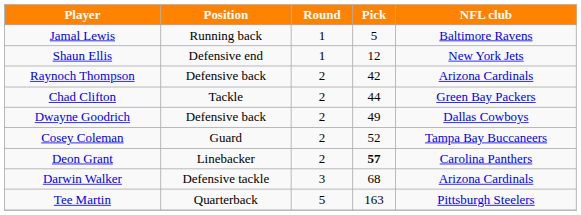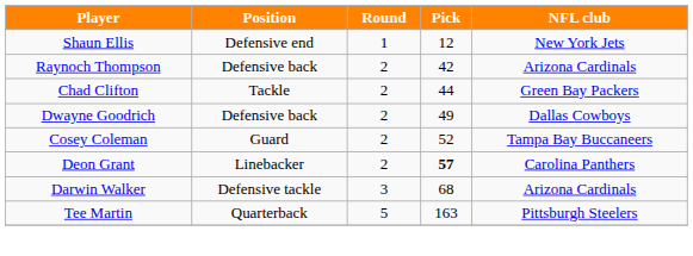 <table class="wikitable" width="80%">
 <tr align="center" style="background:#FF8200;color:#FFFFFF;">
 <td><strong>Player</strong></td>
 <td><strong>Position</strong></td>
 <td><strong>Round</strong></td>
 <td><strong>Pick</strong></td>
 <td><strong>NFL club</strong></td>
-</tr>
-<tr align="center" bgcolor="">
-<td><a href='#'>Jamal Lewis</a></td>
-<td>Running back</td>
-<td>1</td>
-<td>5</td>
-<td><a href='#'>Baltimore Ravens</a></td>
 </tr>
 <tr align="center" bgcolor="">
 <td><a href='#'>Shaun Ellis</a></td>
 <td>Defensive end</td>
 <td>1</td>
 <td>12</td>
 <td><a href='#'>New York Jets</a></td>
 </tr>
 <tr align="center" bgcolor="">
 <td><a href='#'>Raynoch Thompson</a></td>
 <td>Defensive back</td>
 <td>2</td>
 <td>42</td>
 <td><a href='#'>Arizona Cardinals</a></td>
 </tr>
 <tr align="center" bgcolor="">
 <td><a href='#'>Chad Clifton</a></td>
 <td>Tackle</td>
 <td>2</td>
 <td>44</td>
 <td><a href='#'>Green Bay Packers</a></td>
 </tr>
 <tr align="center" bgcolor="">
 <td><a href='#'>Dwayne Goodrich</a></td>
 <td>Defensive back</td>
 <td>2</td>
 <td>49</td>
 <td><a href='#'>Dallas Cowboys</a></td>
 </tr>
 <tr align="center" bgcolor="">
 <td><a href='#'>Cosey Coleman</a></td>
 <td>Guard</td>
 <td>2</td>
 <td>52</td>
 <td><a href='#'>Tampa Bay Buccaneers</a></td>
 </tr>
 <tr align="center" bgcolor="">
 <td><a href='#'>Deon Grant</a></td>
 <td>Linebacker</td>
 <td>2</td>
 <td><strong>57</strong></td>
 <td><a href='#'>Carolina Panthers</a></td>
 </tr>
 <tr align="center" bgcolor="">
 <td><a href='#'>Darwin Walker</a></td>
 <td>Defensive tackle</td>
 <td>3</td>
 <td>68</td>
 <td><a href='#'>Arizona Cardinals</a></td>
 </tr>
 <tr align="center" bgcolor="">
 <td><a href='#'>Tee Martin</a></td>
 <td>Quarterback</td>
 <td>5</td>
 <td>163</td>
 <td><a href='#'>Pittsburgh Steelers</a></td>
 </tr>
 <tr align="center" bgcolor="">
 </tr>
 </table>
